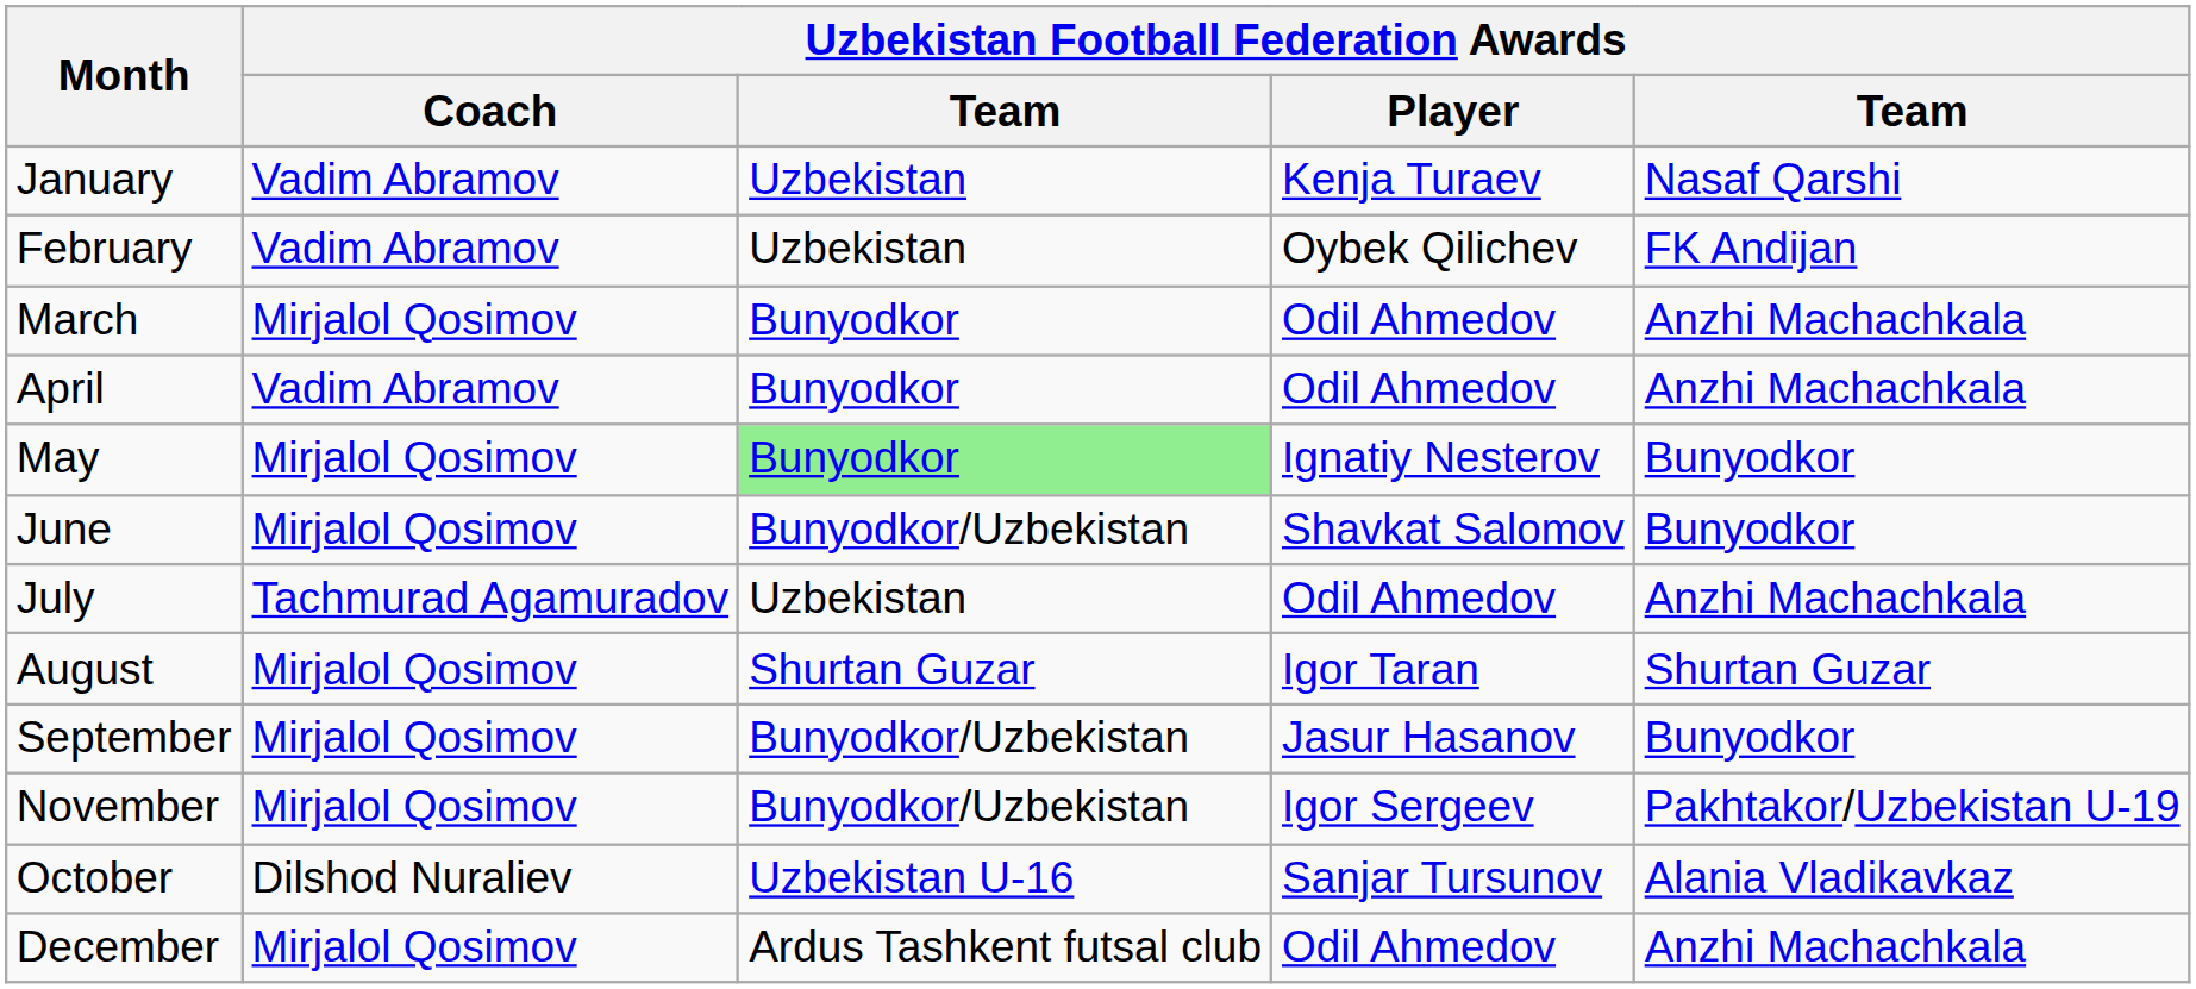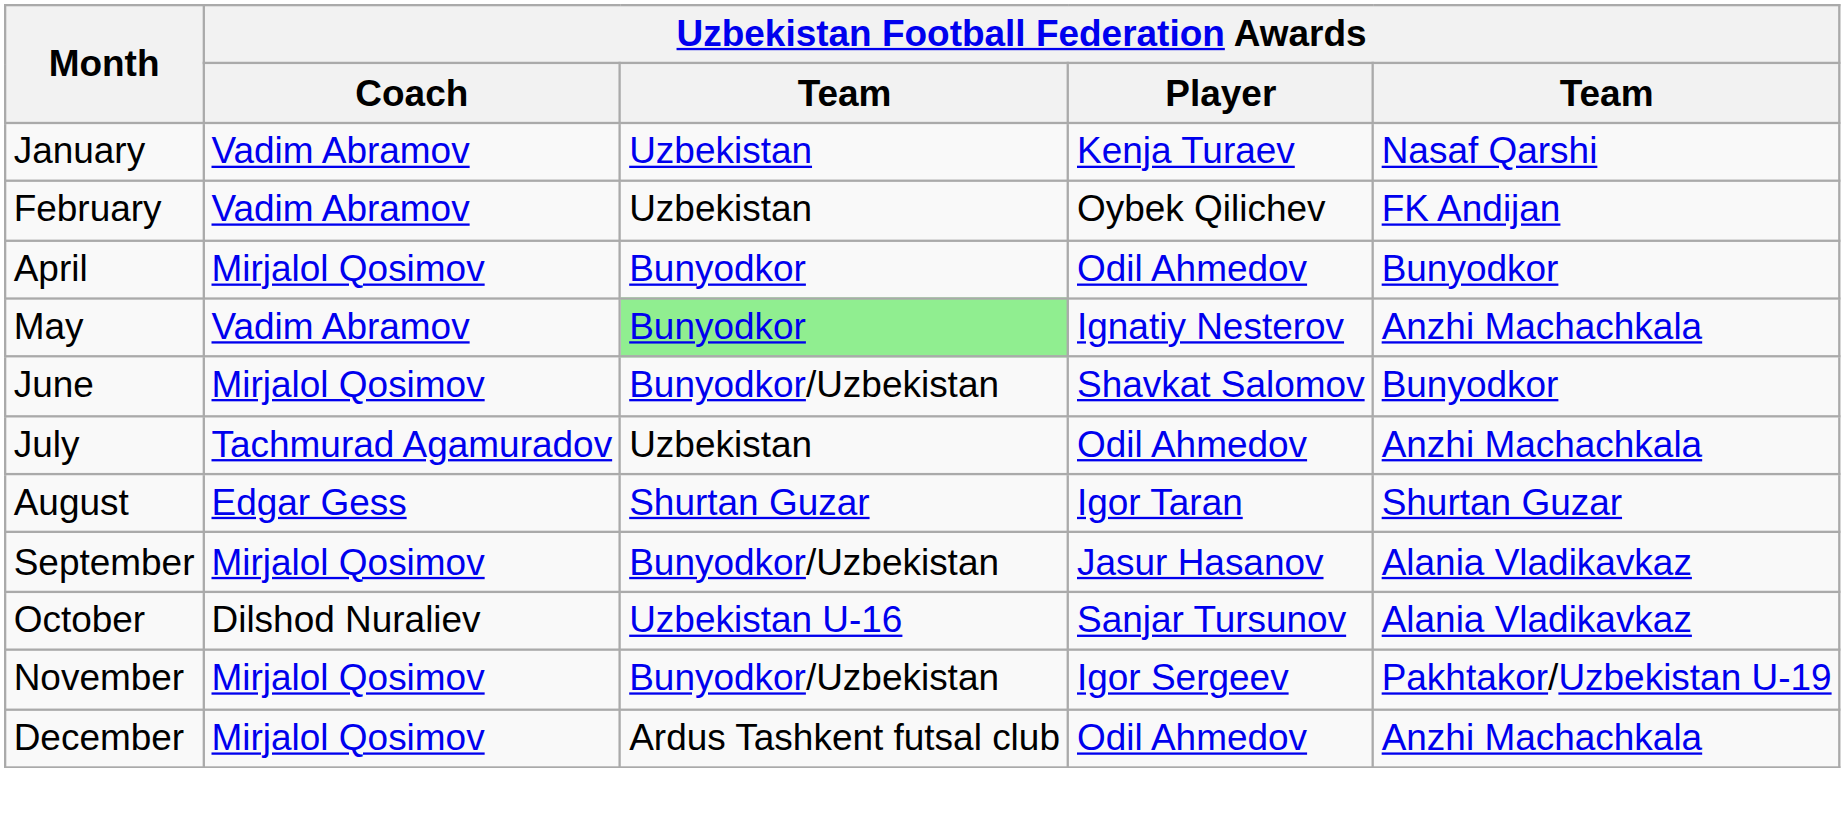 <table class="wikitable">
 <tr>
 <th rowspan=2>Month</th>
 <th colspan=4><a href='#'>Uzbekistan Football Federation</a> Awards</th>
 </tr>
 <tr>
 <th>Coach</th>
 <th>Team</th>
 <th>Player</th>
 <th>Team</th>
 </tr>
 <tr>
 <td>January</td>
 <td> <a href='#'>Vadim Abramov</a></td>
 <td> <a href='#'>Uzbekistan</a></td>
 <td> <a href='#'>Kenja Turaev</a></td>
 <td> <a href='#'>Nasaf Qarshi</a></td>
 </tr>
 <tr>
 <td>February</td>
 <td> <a href='#'>Vadim Abramov</a></td>
 <td> Uzbekistan</td>
 <td> Oybek Qilichev</td>
 <td> <a href='#'>FK Andijan</a></td>
 </tr>
 <tr>
-<td>March</td>
+<td>April</td>
 <td> <a href='#'>Mirjalol Qosimov</a></td>
 <td> <a href='#'>Bunyodkor</a></td>
 <td> <a href='#'>Odil Ahmedov</a></td>
-<td> <a href='#'>Anzhi Machachkala</a></td>
-</tr>
-<tr>
-<td>April</td>
-<td> <a href='#'>Vadim Abramov</a></td>
 <td> <a href='#'>Bunyodkor</a></td>
-<td> <a href='#'>Odil Ahmedov</a></td>
-<td> <a href='#'>Anzhi Machachkala</a></td>
 </tr>
 <tr>
 <td>May</td>
-<td> <a href='#'>Mirjalol Qosimov</a></td>
+<td> <a href='#'>Vadim Abramov</a></td>
 <td style="background: lightgreen;"> <a href='#'>Bunyodkor</a></td>
 <td> <a href='#'>Ignatiy Nesterov</a></td>
-<td> <a href='#'>Bunyodkor</a></td>
+<td> <a href='#'>Anzhi Machachkala</a></td>
 </tr>
 <tr>
 <td>June</td>
 <td> <a href='#'>Mirjalol Qosimov</a></td>
 <td> <a href='#'>Bunyodkor</a>/Uzbekistan</td>
 <td> <a href='#'>Shavkat Salomov</a></td>
 <td> <a href='#'>Bunyodkor</a></td>
 </tr>
 <tr>
 <td>July</td>
 <td> <a href='#'>Tachmurad Agamuradov</a></td>
 <td> Uzbekistan</td>
 <td> <a href='#'>Odil Ahmedov</a></td>
 <td> <a href='#'>Anzhi Machachkala</a></td>
 </tr>
 <tr>
 <td>August</td>
-<td> <a href='#'>Mirjalol Qosimov</a></td>
+<td> <a href='#'>Edgar Gess</a></td>
 <td> <a href='#'>Shurtan Guzar</a></td>
 <td> <a href='#'>Igor Taran</a></td>
 <td> <a href='#'>Shurtan Guzar</a></td>
 </tr>
 <tr>
 <td>September</td>
 <td> <a href='#'>Mirjalol Qosimov</a></td>
 <td> <a href='#'>Bunyodkor</a>/Uzbekistan</td>
 <td> <a href='#'>Jasur Hasanov</a></td>
-<td> <a href='#'>Bunyodkor</a></td>
+<td> <a href='#'>Alania Vladikavkaz</a></td>
+</tr>
+<tr>
+<td>October</td>
+<td> Dilshod Nuraliev</td>
+<td> <a href='#'>Uzbekistan U-16</a></td>
+<td> <a href='#'>Sanjar Tursunov</a></td>
+<td> <a href='#'>Alania Vladikavkaz</a></td>
 </tr>
 <tr>
 <td>November</td>
 <td> <a href='#'>Mirjalol Qosimov</a></td>
 <td> <a href='#'>Bunyodkor</a>/Uzbekistan</td>
 <td> <a href='#'>Igor Sergeev</a></td>
 <td> <a href='#'>Pakhtakor</a>/<a href='#'>Uzbekistan U-19</a></td>
 </tr>
 <tr>
-<td>October</td>
-<td> Dilshod Nuraliev</td>
-<td> <a href='#'>Uzbekistan U-16</a></td>
-<td> <a href='#'>Sanjar Tursunov</a></td>
-<td> <a href='#'>Alania Vladikavkaz</a></td>
-</tr>
-<tr>
 <td>December</td>
 <td> <a href='#'>Mirjalol Qosimov</a></td>
 <td> Ardus Tashkent futsal club</td>
 <td> <a href='#'>Odil Ahmedov</a></td>
 <td> <a href='#'>Anzhi Machachkala</a></td>
 </tr>
 </table>
